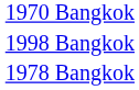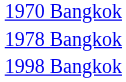 <table>
 <tr>
 <td><a href='#'>1970 Bangkok</a></td>
+<td></td>
+<td></td>
+<td></td>
+</tr>
+<tr>
+<td><a href='#'>1978 Bangkok</a></td>
 <td></td>
 <td></td>
 <td></td>
 </tr>
 <tr>
 <td><a href='#'>1998 Bangkok</a></td>
 <td></td>
 <td></td>
 <td></td>
 </tr>
-<tr>
-<td><a href='#'>1978 Bangkok</a></td>
-<td></td>
-<td></td>
-<td></td>
-</tr>
 </table>
